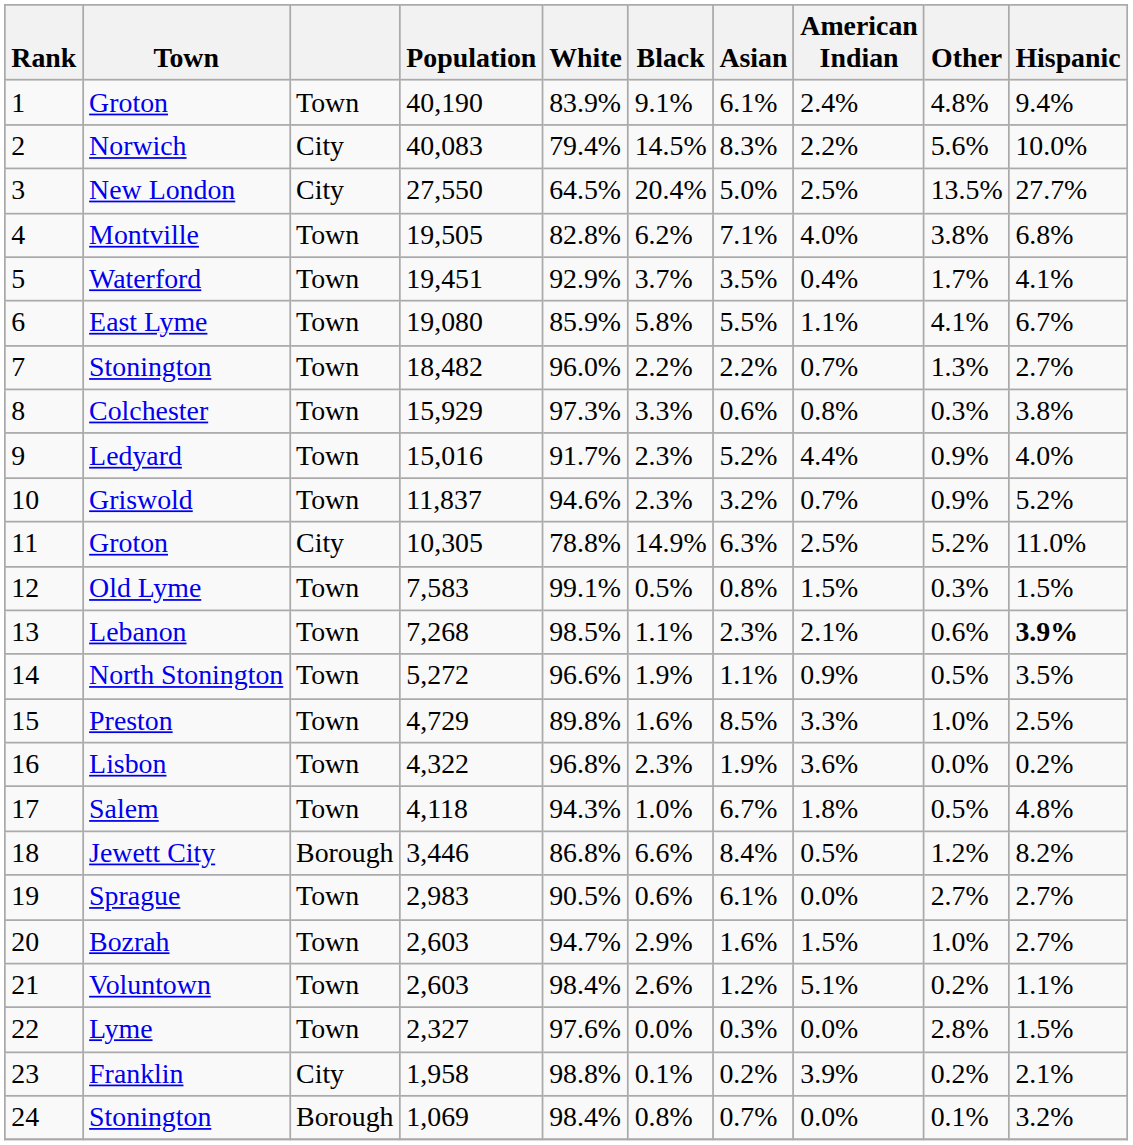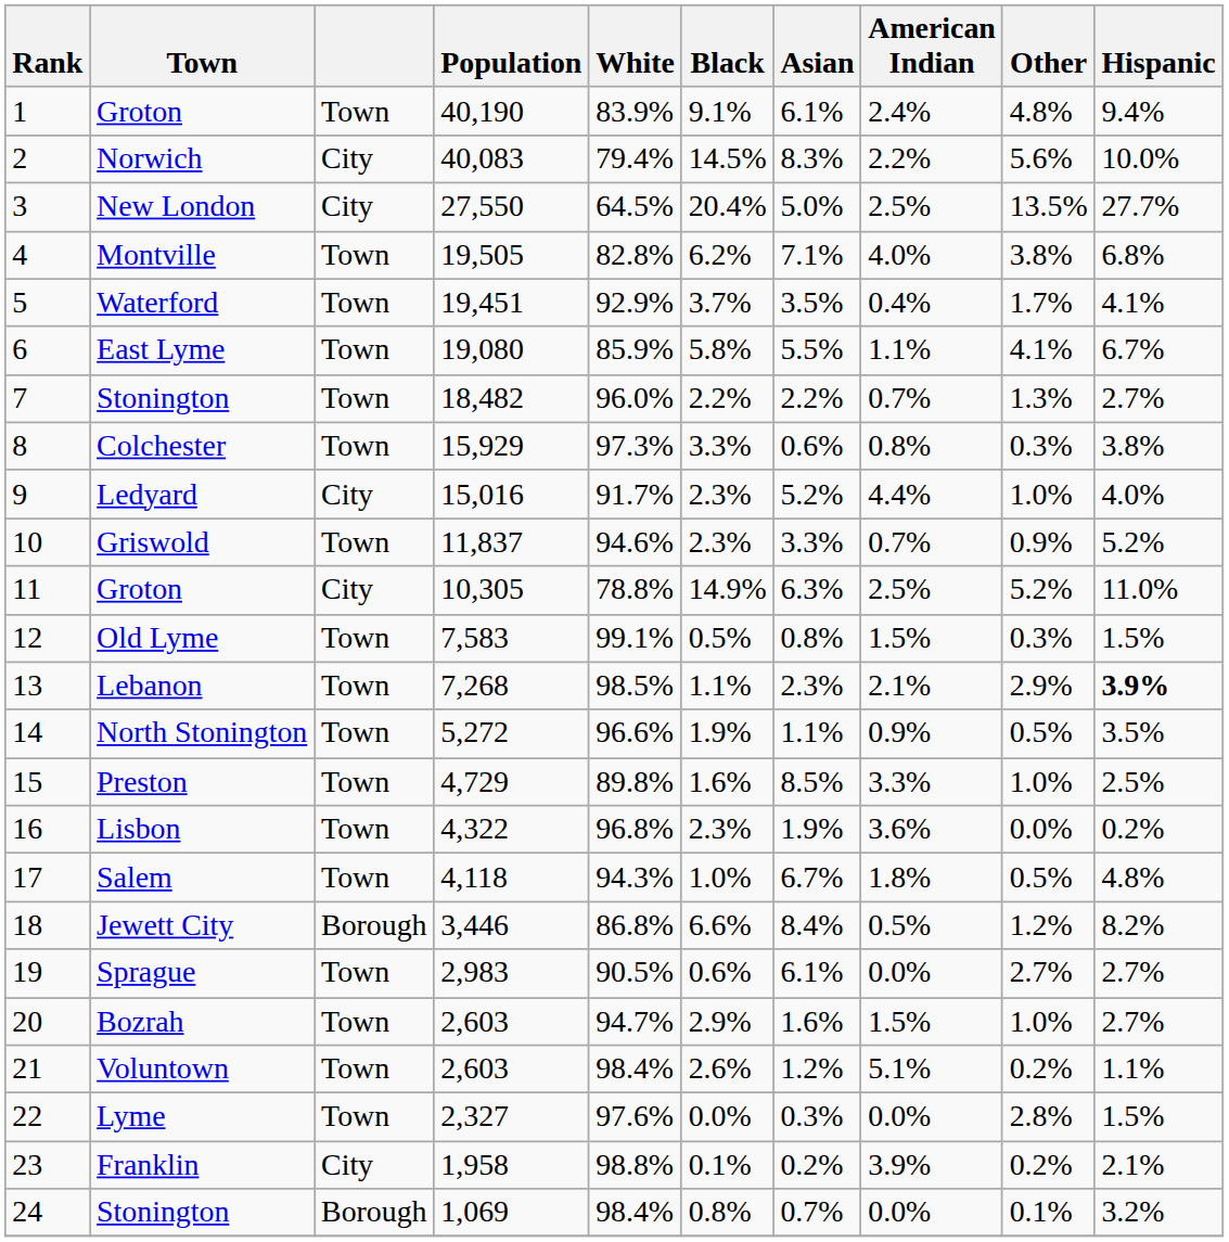 <table class="wikitable sortable">
 <tr valign=bottom>
 <th>Rank</th>
 <th>Town</th>
 <th></th>
 <th>Population</th>
 <th>White</th>
 <th>Black</th>
 <th>Asian</th>
 <th>American<br>Indian</th>
 <th>Other</th>
 <th>Hispanic</th>
 </tr>
 <tr>
 <td>1</td>
 <td><a href='#'>Groton</a></td>
 <td>Town</td>
 <td>40,190</td>
 <td>83.9%</td>
 <td>9.1%</td>
 <td>6.1%</td>
 <td>2.4%</td>
 <td>4.8%</td>
 <td>9.4%</td>
 </tr>
 <tr>
 <td>2</td>
 <td><a href='#'>Norwich</a></td>
 <td>City</td>
 <td>40,083</td>
 <td>79.4%</td>
 <td>14.5%</td>
 <td>8.3%</td>
 <td>2.2%</td>
 <td>5.6%</td>
 <td>10.0%</td>
 </tr>
 <tr>
 <td>3</td>
 <td><a href='#'>New London</a></td>
 <td>City</td>
 <td>27,550</td>
 <td>64.5%</td>
 <td>20.4%</td>
 <td>5.0%</td>
 <td>2.5%</td>
 <td>13.5%</td>
 <td>27.7%</td>
 </tr>
 <tr>
 <td>4</td>
 <td><a href='#'>Montville</a></td>
 <td>Town</td>
 <td>19,505</td>
 <td>82.8%</td>
 <td>6.2%</td>
 <td>7.1%</td>
 <td>4.0%</td>
 <td>3.8%</td>
 <td>6.8%</td>
 </tr>
 <tr>
 <td>5</td>
 <td><a href='#'>Waterford</a></td>
 <td>Town</td>
 <td>19,451</td>
 <td>92.9%</td>
 <td>3.7%</td>
 <td>3.5%</td>
 <td>0.4%</td>
 <td>1.7%</td>
 <td>4.1%</td>
 </tr>
 <tr>
 <td>6</td>
 <td><a href='#'>East Lyme</a></td>
 <td>Town</td>
 <td>19,080</td>
 <td>85.9%</td>
 <td>5.8%</td>
 <td>5.5%</td>
 <td>1.1%</td>
 <td>4.1%</td>
 <td>6.7%</td>
 </tr>
 <tr>
 <td>7</td>
 <td><a href='#'>Stonington</a></td>
 <td>Town</td>
 <td>18,482</td>
 <td>96.0%</td>
 <td>2.2%</td>
 <td>2.2%</td>
 <td>0.7%</td>
 <td>1.3%</td>
 <td>2.7%</td>
 </tr>
 <tr>
 <td>8</td>
 <td><a href='#'>Colchester</a></td>
 <td>Town</td>
 <td>15,929</td>
 <td>97.3%</td>
 <td>3.3%</td>
 <td>0.6%</td>
 <td>0.8%</td>
 <td>0.3%</td>
 <td>3.8%</td>
 </tr>
 <tr>
 <td>9</td>
 <td><a href='#'>Ledyard</a></td>
-<td>Town</td>
+<td>City</td>
 <td>15,016</td>
 <td>91.7%</td>
 <td>2.3%</td>
 <td>5.2%</td>
 <td>4.4%</td>
-<td>0.9%</td>
+<td>1.0%</td>
 <td>4.0%</td>
 </tr>
 <tr>
 <td>10</td>
 <td><a href='#'>Griswold</a></td>
 <td>Town</td>
 <td>11,837</td>
 <td>94.6%</td>
 <td>2.3%</td>
-<td>3.2%</td>
+<td>3.3%</td>
 <td>0.7%</td>
 <td>0.9%</td>
 <td>5.2%</td>
 </tr>
 <tr>
 <td>11</td>
 <td><a href='#'>Groton</a></td>
 <td>City</td>
 <td>10,305</td>
 <td>78.8%</td>
 <td>14.9%</td>
 <td>6.3%</td>
 <td>2.5%</td>
 <td>5.2%</td>
 <td>11.0%</td>
 </tr>
 <tr>
 <td>12</td>
 <td><a href='#'>Old Lyme</a></td>
 <td>Town</td>
 <td>7,583</td>
 <td>99.1%</td>
 <td>0.5%</td>
 <td>0.8%</td>
 <td>1.5%</td>
 <td>0.3%</td>
 <td>1.5%</td>
 </tr>
 <tr>
 <td>13</td>
 <td><a href='#'>Lebanon</a></td>
 <td>Town</td>
 <td>7,268</td>
 <td>98.5%</td>
 <td>1.1%</td>
 <td>2.3%</td>
 <td>2.1%</td>
-<td>0.6%</td>
+<td>2.9%</td>
 <td><strong>3.9%</strong></td>
 </tr>
 <tr>
 <td>14</td>
 <td><a href='#'>North Stonington</a></td>
 <td>Town</td>
 <td>5,272</td>
 <td>96.6%</td>
 <td>1.9%</td>
 <td>1.1%</td>
 <td>0.9%</td>
 <td>0.5%</td>
 <td>3.5%</td>
 </tr>
 <tr>
 <td>15</td>
 <td><a href='#'>Preston</a></td>
 <td>Town</td>
 <td>4,729</td>
 <td>89.8%</td>
 <td>1.6%</td>
 <td>8.5%</td>
 <td>3.3%</td>
 <td>1.0%</td>
 <td>2.5%</td>
 </tr>
 <tr>
 <td>16</td>
 <td><a href='#'>Lisbon</a></td>
 <td>Town</td>
 <td>4,322</td>
 <td>96.8%</td>
 <td>2.3%</td>
 <td>1.9%</td>
 <td>3.6%</td>
 <td>0.0%</td>
 <td>0.2%</td>
 </tr>
 <tr>
 <td>17</td>
 <td><a href='#'>Salem</a></td>
 <td>Town</td>
 <td>4,118</td>
 <td>94.3%</td>
 <td>1.0%</td>
 <td>6.7%</td>
 <td>1.8%</td>
 <td>0.5%</td>
 <td>4.8%</td>
 </tr>
 <tr>
 <td>18</td>
 <td><a href='#'>Jewett City</a></td>
 <td>Borough</td>
 <td>3,446</td>
 <td>86.8%</td>
 <td>6.6%</td>
 <td>8.4%</td>
 <td>0.5%</td>
 <td>1.2%</td>
 <td>8.2%</td>
 </tr>
 <tr>
 <td>19</td>
 <td><a href='#'>Sprague</a></td>
 <td>Town</td>
 <td>2,983</td>
 <td>90.5%</td>
 <td>0.6%</td>
 <td>6.1%</td>
 <td>0.0%</td>
 <td>2.7%</td>
 <td>2.7%</td>
 </tr>
 <tr>
 <td>20</td>
 <td><a href='#'>Bozrah</a></td>
 <td>Town</td>
 <td>2,603</td>
 <td>94.7%</td>
 <td>2.9%</td>
 <td>1.6%</td>
 <td>1.5%</td>
 <td>1.0%</td>
 <td>2.7%</td>
 </tr>
 <tr>
 <td>21</td>
 <td><a href='#'>Voluntown</a></td>
 <td>Town</td>
 <td>2,603</td>
 <td>98.4%</td>
 <td>2.6%</td>
 <td>1.2%</td>
 <td>5.1%</td>
 <td>0.2%</td>
 <td>1.1%</td>
 </tr>
 <tr>
 <td>22</td>
 <td><a href='#'>Lyme</a></td>
 <td>Town</td>
 <td>2,327</td>
 <td>97.6%</td>
 <td>0.0%</td>
 <td>0.3%</td>
 <td>0.0%</td>
 <td>2.8%</td>
 <td>1.5%</td>
 </tr>
 <tr>
 <td>23</td>
 <td><a href='#'>Franklin</a></td>
 <td>City</td>
 <td>1,958</td>
 <td>98.8%</td>
 <td>0.1%</td>
 <td>0.2%</td>
 <td>3.9%</td>
 <td>0.2%</td>
 <td>2.1%</td>
 </tr>
 <tr>
 <td>24</td>
 <td><a href='#'>Stonington</a></td>
 <td>Borough</td>
 <td>1,069</td>
 <td>98.4%</td>
 <td>0.8%</td>
 <td>0.7%</td>
 <td>0.0%</td>
 <td>0.1%</td>
 <td>3.2%</td>
 </tr>
 <tr>
 </tr>
 </table>
